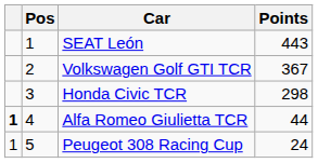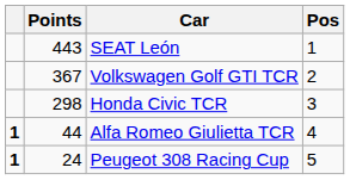 <table class="wikitable" style="font-size: 95%;">
 <tr>
 <th></th>
+<th>Points</th>
+<th>Car</th>
 <th>Pos</th>
-<th>Car</th>
-<th>Points</th>
 </tr>
 <tr>
 <td align="left"></td>
+<td align="right">443</td>
+<td><a href='#'>SEAT León</a></td>
 <td>1</td>
-<td><a href='#'>SEAT León</a></td>
-<td align="right">443</td>
 </tr>
 <tr>
 <td align="left"></td>
+<td align="right">367</td>
+<td><a href='#'>Volkswagen Golf GTI TCR</a></td>
 <td>2</td>
-<td><a href='#'>Volkswagen Golf GTI TCR</a></td>
-<td align="right">367</td>
 </tr>
 <tr>
 <td align="left"></td>
+<td align="right">298</td>
+<td><a href='#'>Honda Civic TCR</a></td>
 <td>3</td>
-<td><a href='#'>Honda Civic TCR</a></td>
-<td align="right">298</td>
 </tr>
 <tr>
 <td align="left"><strong> 1</strong></td>
+<td align="right">44</td>
+<td><a href='#'>Alfa Romeo Giulietta TCR</a></td>
 <td>4</td>
-<td><a href='#'>Alfa Romeo Giulietta TCR</a></td>
-<td align="right">44</td>
 </tr>
 <tr>
-<td align="left"> 1</td>
+<td align="left"><strong> 1</strong></td>
+<td align="right">24</td>
+<td><a href='#'>Peugeot 308 Racing Cup</a></td>
 <td>5</td>
-<td><a href='#'>Peugeot 308 Racing Cup</a></td>
-<td align="right">24</td>
 </tr>
 </table>
